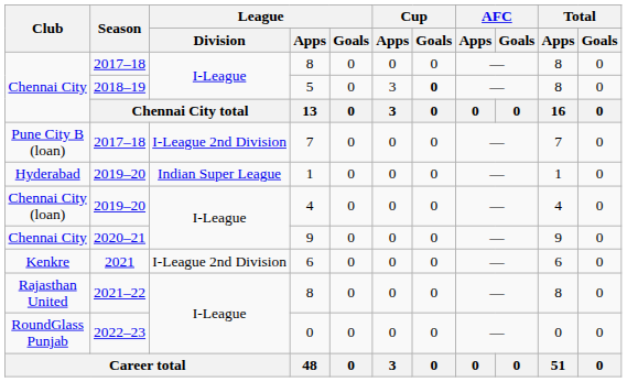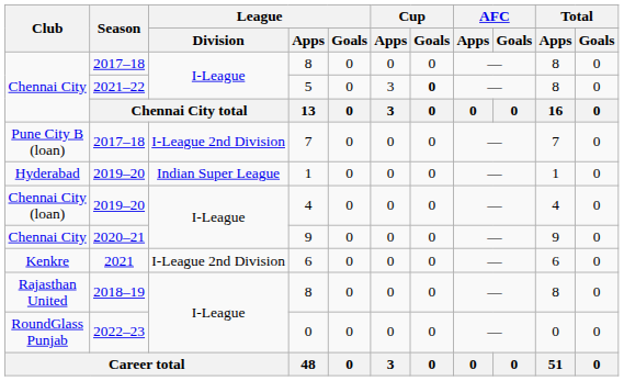 <table class=wikitable style=text-align:center>
 <tr>
 <th rowspan="2">Club</th>
 <th rowspan="2">Season</th>
 <th colspan="3">League</th>
 <th colspan="2">Cup</th>
 <th colspan="2"><a href='#'>AFC</a></th>
 <th colspan="2">Total</th>
 </tr>
 <tr>
 <th>Division</th>
 <th>Apps</th>
 <th>Goals</th>
 <th>Apps</th>
 <th>Goals</th>
 <th>Apps</th>
 <th>Goals</th>
 <th>Apps</th>
 <th>Goals</th>
 </tr>
 <tr>
 <td rowspan="3"><a href='#'>Chennai City</a></td>
 <td><a href='#'>2017–18</a></td>
 <td rowspan="2"><a href='#'>I-League</a></td>
 <td>8</td>
 <td>0</td>
 <td>0</td>
 <td>0</td>
 <td colspan="2">—</td>
 <td>8</td>
 <td>0</td>
 </tr>
 <tr>
-<td><a href='#'>2018–19</a></td>
+<td><a href='#'>2021–22</a></td>
 <td>5</td>
 <td>0</td>
 <td>3</td>
 <td><strong>0</strong></td>
 <td colspan="2">—</td>
 <td>8</td>
 <td>0</td>
 </tr>
 <tr>
 <th colspan="2">Chennai City total</th>
 <th>13</th>
 <th>0</th>
 <th>3</th>
 <th>0</th>
 <th>0</th>
 <th>0</th>
 <th>16</th>
 <th>0</th>
 </tr>
 <tr>
 <td rowspan="1"><a href='#'>Pune City B</a> <br>(loan)</td>
 <td><a href='#'>2017–18</a></td>
 <td rowspan="1"><a href='#'>I-League 2nd Division</a></td>
 <td>7</td>
 <td>0</td>
 <td>0</td>
 <td>0</td>
 <td colspan="2">—</td>
 <td>7</td>
 <td>0</td>
 </tr>
 <tr>
 <td rowspan="1"><a href='#'>Hyderabad</a></td>
 <td><a href='#'>2019–20</a></td>
 <td rowspan="1"><a href='#'>Indian Super League</a></td>
 <td>1</td>
 <td>0</td>
 <td>0</td>
 <td>0</td>
 <td colspan="2">—</td>
 <td>1</td>
 <td>0</td>
 </tr>
 <tr>
 <td rowspan="1"><a href='#'>Chennai City</a> <br>(loan)</td>
 <td><a href='#'>2019–20</a></td>
 <td rowspan="2">I-League</td>
 <td>4</td>
 <td>0</td>
 <td>0</td>
 <td>0</td>
 <td colspan="2">—</td>
 <td>4</td>
 <td>0</td>
 </tr>
 <tr>
 <td rowspan="1"><a href='#'>Chennai City</a></td>
 <td><a href='#'>2020–21</a></td>
 <td>9</td>
 <td>0</td>
 <td>0</td>
 <td>0</td>
 <td colspan="2">—</td>
 <td>9</td>
 <td>0</td>
 </tr>
 <tr>
 <td rowspan="1"><a href='#'>Kenkre</a></td>
 <td><a href='#'>2021</a></td>
 <td rowspan="1">I-League 2nd Division</td>
 <td>6</td>
 <td>0</td>
 <td>0</td>
 <td>0</td>
 <td colspan="2">—</td>
 <td>6</td>
 <td>0</td>
 </tr>
 <tr>
 <td rowspan="1"><a href='#'>Rajasthan <br>United</a></td>
-<td><a href='#'>2021–22</a></td>
+<td><a href='#'>2018–19</a></td>
 <td rowspan="2">I-League</td>
 <td>8</td>
 <td>0</td>
 <td>0</td>
 <td>0</td>
 <td colspan="2">—</td>
 <td>8</td>
 <td>0</td>
 </tr>
 <tr>
 <td rowspan="1"><a href='#'>RoundGlass <br>Punjab</a></td>
 <td><a href='#'>2022–23</a></td>
 <td>0</td>
 <td>0</td>
 <td>0</td>
 <td>0</td>
 <td colspan="2">—</td>
 <td>0</td>
 <td>0</td>
 </tr>
 <tr>
 <th colspan="3">Career total</th>
 <th>48</th>
 <th>0</th>
 <th>3</th>
 <th>0</th>
 <th>0</th>
 <th>0</th>
 <th>51</th>
 <th>0</th>
 </tr>
 </table>
